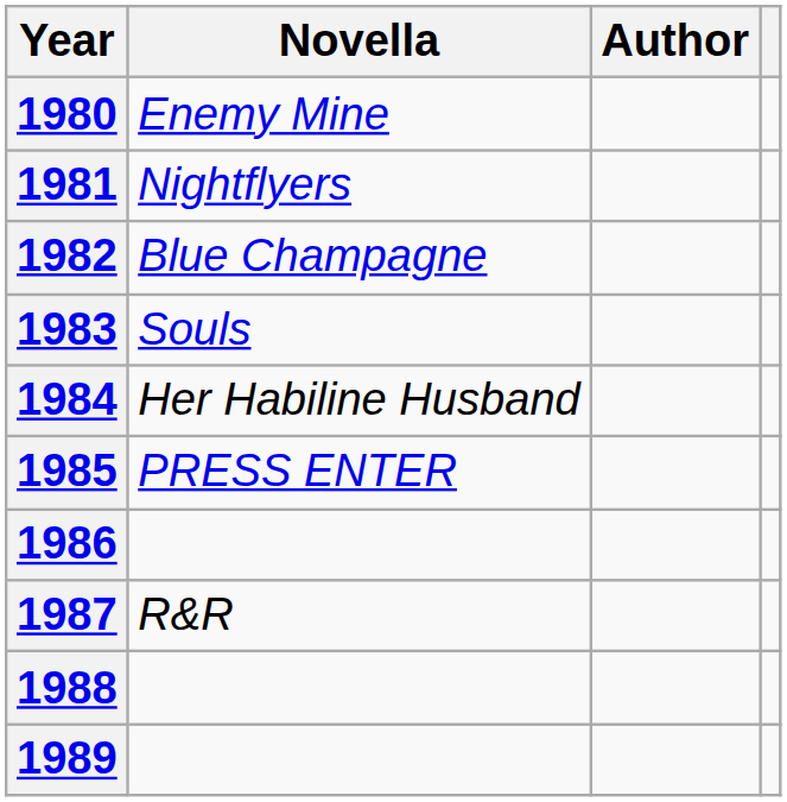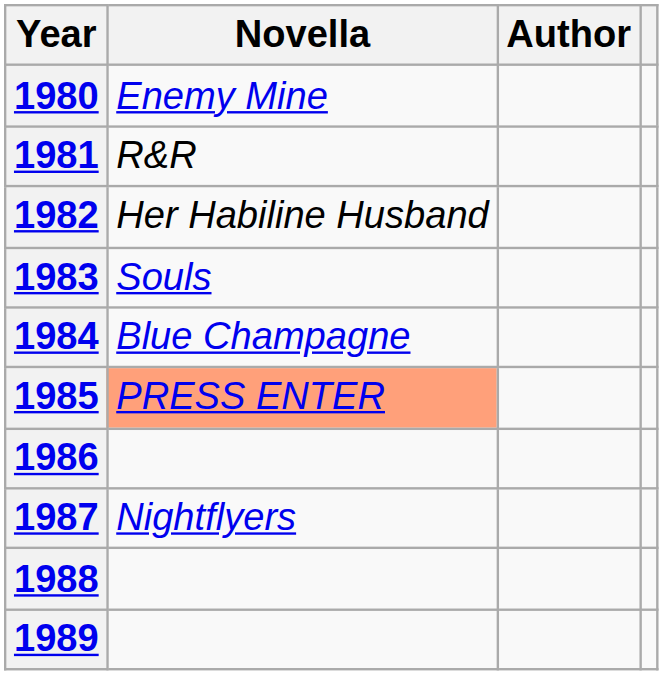 <table class="wikitable sortable">
 <tr>
 <th scope="col">Year</th>
 <th scope="col">Novella</th>
 <th scope="col">Author</th>
 <th scope=col class="unsortable"></th>
 </tr>
 <tr>
 <th scope="row"><a href='#'>1980</a></th>
 <td><em><a href='#'>Enemy Mine</a></em></td>
 <td></td>
 </tr>
 <tr>
 <th scope="row"><a href='#'>1981</a></th>
-<td><em><a href='#'>Nightflyers</a></em></td>
+<td><em>R&R</em></td>
 <td></td>
 <td></td>
 </tr>
 <tr>
 <th scope="row"><a href='#'>1982</a></th>
-<td><em><a href='#'>Blue Champagne</a></em></td>
+<td><em>Her Habiline Husband</em></td>
 <td></td>
 <td></td>
 </tr>
 <tr>
 <th scope="row"><a href='#'>1983</a></th>
 <td><em><a href='#'>Souls</a></em></td>
 <td></td>
 <td></td>
 </tr>
 <tr>
 <th scope="row"><a href='#'>1984</a></th>
-<td><em>Her Habiline Husband</em></td>
+<td><em><a href='#'>Blue Champagne</a></em></td>
 <td></td>
 <td></td>
 </tr>
 <tr>
 <th scope="row"><a href='#'>1985</a></th>
-<td><em><a href='#'>PRESS ENTER</a></em></td>
+<td style="background: lightsalmon;"><em><a href='#'>PRESS ENTER</a></em></td>
 <td></td>
 <td></td>
 </tr>
 <tr>
 <th scope="row"><a href='#'>1986</a></th>
 <td></td>
 <td></td>
 <td></td>
 </tr>
 <tr>
 <th scope="row"><a href='#'>1987</a></th>
-<td><em>R&R</em></td>
+<td><em><a href='#'>Nightflyers</a></em></td>
 <td></td>
 <td></td>
 </tr>
 <tr>
 <th scope="row"><a href='#'>1988</a></th>
 <td></td>
 <td></td>
 <td></td>
 </tr>
 <tr>
 <th scope="row"><a href='#'>1989</a></th>
 <td></td>
 <td></td>
 </tr>
 </table>
